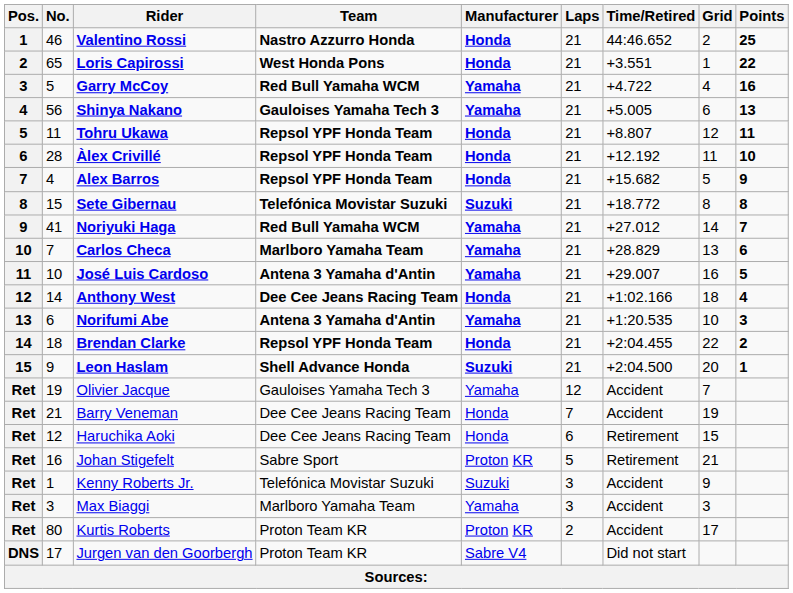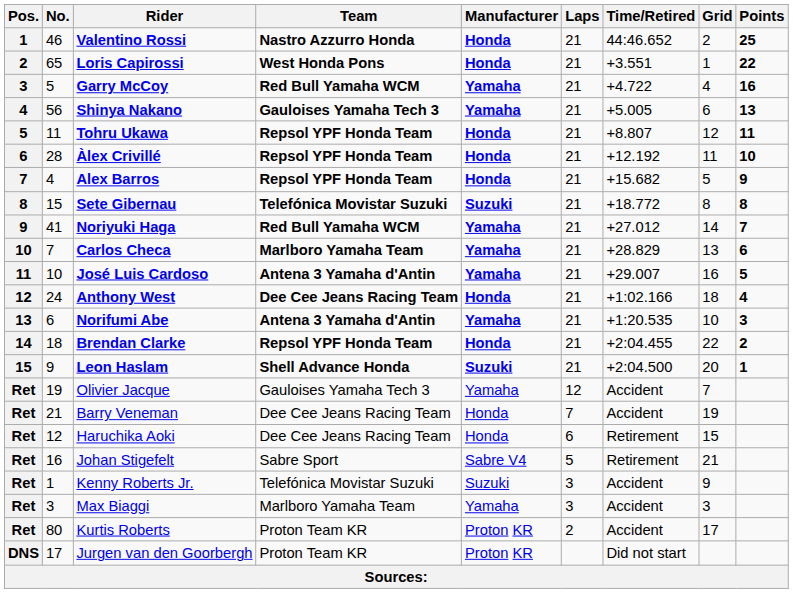 <table class="wikitable" style="font-size: 95%;">
 <tr>
 <th>Pos.</th>
 <th>No.</th>
 <th>Rider</th>
 <th>Team</th>
 <th>Manufacturer</th>
 <th>Laps</th>
 <th>Time/Retired</th>
 <th>Grid</th>
 <th>Points</th>
 </tr>
 <tr>
 <th>1</th>
 <td>46</td>
 <td> <strong><a href='#'>Valentino Rossi</a></strong></td>
 <td><strong>Nastro Azzurro Honda</strong></td>
 <td><strong><a href='#'>Honda</a></strong></td>
 <td>21</td>
 <td>44:46.652</td>
 <td>2</td>
 <td><strong>25</strong></td>
 </tr>
 <tr>
 <th>2</th>
 <td>65</td>
 <td> <strong><a href='#'>Loris Capirossi</a></strong></td>
 <td><strong>West Honda Pons</strong></td>
 <td><strong><a href='#'>Honda</a></strong></td>
 <td>21</td>
 <td>+3.551</td>
 <td>1</td>
 <td><strong>22</strong></td>
 </tr>
 <tr>
 <th>3</th>
 <td>5</td>
 <td> <strong><a href='#'>Garry McCoy</a></strong></td>
 <td><strong>Red Bull Yamaha WCM</strong></td>
 <td><strong><a href='#'>Yamaha</a></strong></td>
 <td>21</td>
 <td>+4.722</td>
 <td>4</td>
 <td><strong>16</strong></td>
 </tr>
 <tr>
 <th>4</th>
 <td>56</td>
 <td> <strong><a href='#'>Shinya Nakano</a></strong></td>
 <td><strong>Gauloises Yamaha Tech 3</strong></td>
 <td><strong><a href='#'>Yamaha</a></strong></td>
 <td>21</td>
 <td>+5.005</td>
 <td>6</td>
 <td><strong>13</strong></td>
 </tr>
 <tr>
 <th>5</th>
 <td>11</td>
 <td> <strong><a href='#'>Tohru Ukawa</a></strong></td>
 <td><strong>Repsol YPF Honda Team</strong></td>
 <td><strong><a href='#'>Honda</a></strong></td>
 <td>21</td>
 <td>+8.807</td>
 <td>12</td>
 <td><strong>11</strong></td>
 </tr>
 <tr>
 <th>6</th>
 <td>28</td>
 <td> <strong><a href='#'>Àlex Crivillé</a></strong></td>
 <td><strong>Repsol YPF Honda Team</strong></td>
 <td><strong><a href='#'>Honda</a></strong></td>
 <td>21</td>
 <td>+12.192</td>
 <td>11</td>
 <td><strong>10</strong></td>
 </tr>
 <tr>
 <th>7</th>
 <td>4</td>
 <td> <strong><a href='#'>Alex Barros</a></strong></td>
 <td><strong>Repsol YPF Honda Team</strong></td>
 <td><strong><a href='#'>Honda</a></strong></td>
 <td>21</td>
 <td>+15.682</td>
 <td>5</td>
 <td><strong>9</strong></td>
 </tr>
 <tr>
 <th>8</th>
 <td>15</td>
 <td> <strong><a href='#'>Sete Gibernau</a></strong></td>
 <td><strong>Telefónica Movistar Suzuki</strong></td>
 <td><strong><a href='#'>Suzuki</a></strong></td>
 <td>21</td>
 <td>+18.772</td>
 <td>8</td>
 <td><strong>8</strong></td>
 </tr>
 <tr>
 <th>9</th>
 <td>41</td>
 <td> <strong><a href='#'>Noriyuki Haga</a></strong></td>
 <td><strong>Red Bull Yamaha WCM</strong></td>
 <td><strong><a href='#'>Yamaha</a></strong></td>
 <td>21</td>
 <td>+27.012</td>
 <td>14</td>
 <td><strong>7</strong></td>
 </tr>
 <tr>
 <th>10</th>
 <td>7</td>
 <td> <strong><a href='#'>Carlos Checa</a></strong></td>
 <td><strong>Marlboro Yamaha Team</strong></td>
 <td><strong><a href='#'>Yamaha</a></strong></td>
 <td>21</td>
 <td>+28.829</td>
 <td>13</td>
 <td><strong>6</strong></td>
 </tr>
 <tr>
 <th>11</th>
 <td>10</td>
 <td> <strong><a href='#'>José Luis Cardoso</a></strong></td>
 <td><strong>Antena 3 Yamaha d'Antin</strong></td>
 <td><strong><a href='#'>Yamaha</a></strong></td>
 <td>21</td>
 <td>+29.007</td>
 <td>16</td>
 <td><strong>5</strong></td>
 </tr>
 <tr>
 <th>12</th>
-<td>14</td>
+<td>24</td>
 <td> <strong><a href='#'>Anthony West</a></strong></td>
 <td><strong>Dee Cee Jeans Racing Team</strong></td>
 <td><strong><a href='#'>Honda</a></strong></td>
 <td>21</td>
 <td>+1:02.166</td>
 <td>18</td>
 <td><strong>4</strong></td>
 </tr>
 <tr>
 <th>13</th>
 <td>6</td>
 <td> <strong><a href='#'>Norifumi Abe</a></strong></td>
 <td><strong>Antena 3 Yamaha d'Antin</strong></td>
 <td><strong><a href='#'>Yamaha</a></strong></td>
 <td>21</td>
 <td>+1:20.535</td>
 <td>10</td>
 <td><strong>3</strong></td>
 </tr>
 <tr>
 <th>14</th>
 <td>18</td>
 <td> <strong><a href='#'>Brendan Clarke</a></strong></td>
 <td><strong>Repsol YPF Honda Team</strong></td>
 <td><strong><a href='#'>Honda</a></strong></td>
 <td>21</td>
 <td>+2:04.455</td>
 <td>22</td>
 <td><strong>2</strong></td>
 </tr>
 <tr>
 <th>15</th>
 <td>9</td>
 <td> <strong><a href='#'>Leon Haslam</a></strong></td>
 <td><strong>Shell Advance Honda</strong></td>
 <td><strong><a href='#'>Suzuki</a></strong></td>
 <td>21</td>
 <td>+2:04.500</td>
 <td>20</td>
 <td><strong>1</strong></td>
 </tr>
 <tr>
 <th>Ret</th>
 <td>19</td>
 <td> <a href='#'>Olivier Jacque</a></td>
 <td>Gauloises Yamaha Tech 3</td>
 <td><a href='#'>Yamaha</a></td>
 <td>12</td>
 <td>Accident</td>
 <td>7</td>
 <td></td>
 </tr>
 <tr>
 <th>Ret</th>
 <td>21</td>
 <td> <a href='#'>Barry Veneman</a></td>
 <td>Dee Cee Jeans Racing Team</td>
 <td><a href='#'>Honda</a></td>
 <td>7</td>
 <td>Accident</td>
 <td>19</td>
 <td></td>
 </tr>
 <tr>
 <th>Ret</th>
 <td>12</td>
 <td> <a href='#'>Haruchika Aoki</a></td>
 <td>Dee Cee Jeans Racing Team</td>
 <td><a href='#'>Honda</a></td>
 <td>6</td>
 <td>Retirement</td>
 <td>15</td>
 <td></td>
 </tr>
 <tr>
 <th>Ret</th>
 <td>16</td>
 <td> <a href='#'>Johan Stigefelt</a></td>
 <td>Sabre Sport</td>
-<td><a href='#'>Proton</a> <a href='#'>KR</a></td>
+<td><a href='#'>Sabre V4</a></td>
 <td>5</td>
 <td>Retirement</td>
 <td>21</td>
 <td></td>
 </tr>
 <tr>
 <th>Ret</th>
 <td>1</td>
 <td> <a href='#'>Kenny Roberts Jr.</a></td>
 <td>Telefónica Movistar Suzuki</td>
 <td><a href='#'>Suzuki</a></td>
 <td>3</td>
 <td>Accident</td>
 <td>9</td>
 <td></td>
 </tr>
 <tr>
 <th>Ret</th>
 <td>3</td>
 <td> <a href='#'>Max Biaggi</a></td>
 <td>Marlboro Yamaha Team</td>
 <td><a href='#'>Yamaha</a></td>
 <td>3</td>
 <td>Accident</td>
 <td>3</td>
 <td></td>
 </tr>
 <tr>
 <th>Ret</th>
 <td>80</td>
 <td> <a href='#'>Kurtis Roberts</a></td>
 <td>Proton Team KR</td>
 <td><a href='#'>Proton</a> <a href='#'>KR</a></td>
 <td>2</td>
 <td>Accident</td>
 <td>17</td>
 <td></td>
 </tr>
 <tr>
 <th>DNS</th>
 <td>17</td>
 <td> <a href='#'>Jurgen van den Goorbergh</a></td>
 <td>Proton Team KR</td>
-<td><a href='#'>Sabre V4</a></td>
+<td><a href='#'>Proton</a> <a href='#'>KR</a></td>
 <td></td>
 <td>Did not start</td>
 <td></td>
 <td></td>
 </tr>
 <tr>
 <th colspan=9>Sources: </th>
 </tr>
 </table>
